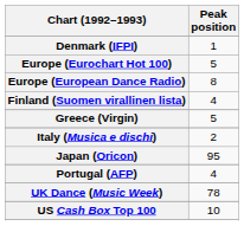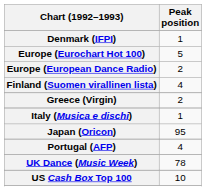 <table class="wikitable sortable plainrowheaders" style="text-align:center">
 <tr>
 <th scope="col">Chart (1992–1993)</th>
 <th scope="col">Peak<br>position</th>
 </tr>
 <tr>
 </tr>
 <tr>
 </tr>
 <tr>
 </tr>
 <tr>
 </tr>
 <tr>
 </tr>
 <tr>
 </tr>
 <tr>
 <th scope="row">Denmark (<a href='#'>IFPI</a>)</th>
 <td>1</td>
 </tr>
 <tr>
 <th scope="row">Europe (<a href='#'>Eurochart Hot 100</a>)</th>
 <td>5</td>
 </tr>
 <tr>
 <th scope="row">Europe (<a href='#'>European Dance Radio</a>)</th>
-<td>8</td>
+<td>2</td>
 </tr>
 <tr>
 <th scope="row">Finland (<a href='#'>Suomen virallinen lista</a>)</th>
 <td>4</td>
 </tr>
 <tr>
 </tr>
 <tr>
 </tr>
 <tr>
 <th scope="row">Greece (Virgin)</th>
-<td>5</td>
+<td>2</td>
 </tr>
 <tr>
 </tr>
 <tr>
 <th scope="row">Italy (<em><a href='#'>Musica e dischi</a></em>)</th>
-<td>2</td>
+<td>1</td>
 </tr>
 <tr>
 <th scope="row">Japan (<a href='#'>Oricon</a>)</th>
 <td>95</td>
 </tr>
 <tr>
 </tr>
 <tr>
 </tr>
 <tr>
 </tr>
 <tr>
 </tr>
 <tr>
 <th scope="row">Portugal (<a href='#'>AFP</a>)</th>
 <td>4</td>
 </tr>
 <tr>
 </tr>
 <tr>
 </tr>
 <tr>
 </tr>
 <tr>
 <th scope="row"><a href='#'>UK Dance</a> (<em><a href='#'>Music Week</a></em>)</th>
 <td>78</td>
 </tr>
 <tr>
 </tr>
 <tr>
 <th scope="row">US <a href='#'><em>Cash Box</em> Top 100</a></th>
 <td>10</td>
 </tr>
 <tr>
 </tr>
 <tr>
 </tr>
 </table>
